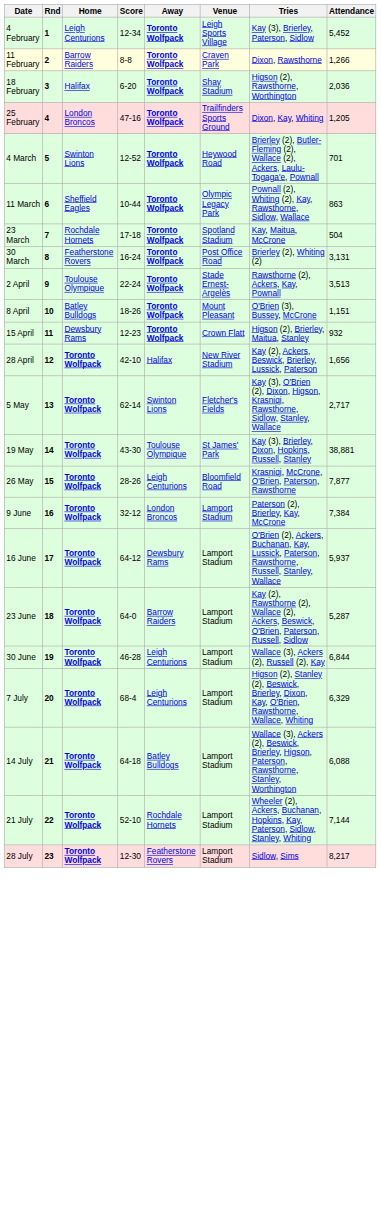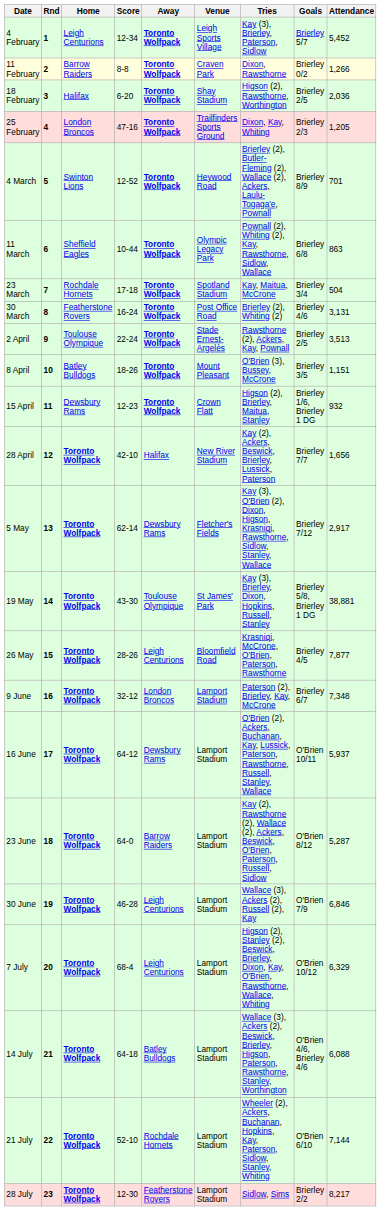 <table class="wikitable" style="font-size:85%;">
 <tr>
 <th>Date</th>
 <th>Rnd</th>
 <th>Home</th>
 <th>Score</th>
 <th>Away</th>
 <th>Venue</th>
 <th>Tries</th>
+<th>Goals</th>
 <th>Attendance</th>
 </tr>
 <tr style="background:#ddffdd;" width=20 | >
 <td>4 February</td>
 <td><strong>1</strong></td>
 <td> <a href='#'>Leigh Centurions</a></td>
 <td>12-34</td>
 <td> <strong><a href='#'>Toronto Wolfpack</a></strong></td>
 <td><a href='#'>Leigh Sports Village</a></td>
 <td><a href='#'>Kay</a> (3), <a href='#'>Brierley</a>, <a href='#'>Paterson</a>, <a href='#'>Sidlow</a></td>
+<td><a href='#'>Brierley</a> 5/7</td>
 <td>5,452</td>
 </tr>
 <tr style="background:#ffffdd"  width=20 | >
 <td>11 February</td>
 <td><strong>2</strong></td>
 <td> <a href='#'>Barrow Raiders</a></td>
 <td>8-8</td>
 <td> <strong><a href='#'>Toronto Wolfpack</a></strong></td>
 <td><a href='#'>Craven Park</a></td>
 <td><a href='#'>Dixon</a>, <a href='#'>Rawsthorne</a></td>
+<td>Brierley 0/2</td>
 <td>1,266</td>
 </tr>
 <tr style="background:#ddffdd;" width=20 | >
 <td>18 February</td>
 <td><strong>3</strong></td>
 <td> <a href='#'>Halifax</a></td>
 <td>6-20</td>
 <td> <strong><a href='#'>Toronto Wolfpack</a></strong></td>
 <td><a href='#'>Shay Stadium</a></td>
 <td><a href='#'>Higson</a> (2), <a href='#'>Rawsthorne</a>, <a href='#'>Worthington</a></td>
+<td>Brierley 2/5</td>
 <td>2,036</td>
 </tr>
 <tr style="background:#ffdddd;" width=20 | >
 <td>25 February</td>
 <td><strong>4</strong></td>
 <td> <a href='#'>London Broncos</a></td>
 <td>47-16</td>
 <td> <strong><a href='#'>Toronto Wolfpack</a></strong></td>
 <td><a href='#'>Trailfinders Sports Ground</a></td>
 <td><a href='#'>Dixon</a>, <a href='#'>Kay</a>, <a href='#'>Whiting</a></td>
+<td>Brierley 2/3</td>
 <td>1,205</td>
 </tr>
 <tr style="background:#ddffdd;" width=20 | >
 <td>4 March</td>
 <td><strong>5</strong></td>
 <td> <a href='#'>Swinton Lions</a></td>
 <td>12-52</td>
 <td> <strong><a href='#'>Toronto Wolfpack</a></strong></td>
 <td><a href='#'>Heywood Road</a></td>
 <td><a href='#'>Brierley</a> (2), <a href='#'>Butler-Fleming</a> (2), <a href='#'>Wallace</a> (2), <a href='#'>Ackers</a>, <a href='#'>Laulu-Togaga'e</a>, <a href='#'>Pownall</a></td>
+<td>Brierley 8/9</td>
 <td>701</td>
 </tr>
 <tr style="background:#ddffdd;" width=20 | >
 <td>11 March</td>
 <td><strong>6</strong></td>
 <td> <a href='#'>Sheffield Eagles</a></td>
 <td>10-44</td>
 <td> <strong><a href='#'>Toronto Wolfpack</a></strong></td>
 <td><a href='#'>Olympic Legacy Park</a></td>
 <td><a href='#'>Pownall</a> (2), <a href='#'>Whiting</a> (2), <a href='#'>Kay</a>, <a href='#'>Rawsthorne</a>, <a href='#'>Sidlow</a>, <a href='#'>Wallace</a></td>
+<td>Brierley 6/8</td>
 <td>863</td>
 </tr>
 <tr style="background:#ddffdd;" width=20 | >
 <td>23 March</td>
 <td><strong>7</strong></td>
 <td> <a href='#'>Rochdale Hornets</a></td>
 <td>17-18</td>
 <td> <strong><a href='#'>Toronto Wolfpack</a></strong></td>
 <td><a href='#'>Spotland Stadium</a></td>
 <td><a href='#'>Kay</a>, <a href='#'>Maitua</a>, <a href='#'>McCrone</a></td>
+<td>Brierley 3/4</td>
 <td>504</td>
 </tr>
 <tr style="background:#ddffdd;" width=20 | >
 <td>30 March</td>
 <td><strong>8</strong></td>
 <td> <a href='#'>Featherstone Rovers</a></td>
 <td>16-24</td>
 <td> <strong><a href='#'>Toronto Wolfpack</a></strong></td>
 <td><a href='#'>Post Office Road</a></td>
 <td><a href='#'>Brierley</a> (2), <a href='#'>Whiting</a> (2)</td>
+<td>Brierley 4/6</td>
 <td>3,131</td>
 </tr>
 <tr style="background:#ddffdd;" width=20 | >
 <td>2 April</td>
 <td><strong>9</strong></td>
 <td> <a href='#'>Toulouse Olympique</a></td>
 <td>22-24</td>
 <td> <strong><a href='#'>Toronto Wolfpack</a></strong></td>
 <td><a href='#'>Stade Ernest-Argelès</a></td>
 <td><a href='#'>Rawsthorne</a> (2), <a href='#'>Ackers</a>, <a href='#'>Kay</a>, <a href='#'>Pownall</a></td>
+<td>Brierley 2/5</td>
 <td>3,513</td>
 </tr>
 <tr style="background:#ddffdd;" width=20 | >
 <td>8 April</td>
 <td><strong>10</strong></td>
 <td> <a href='#'>Batley Bulldogs</a></td>
 <td>18-26</td>
 <td> <strong><a href='#'>Toronto Wolfpack</a></strong></td>
 <td><a href='#'>Mount Pleasant</a></td>
 <td><a href='#'>O'Brien</a> (3), <a href='#'>Bussey</a>, <a href='#'>McCrone</a></td>
+<td>Brierley 3/5</td>
 <td>1,151</td>
 </tr>
 <tr style="background:#ddffdd;" width=20 | >
 <td>15 April</td>
 <td><strong>11</strong></td>
 <td> <a href='#'>Dewsbury Rams</a></td>
 <td>12-23</td>
 <td> <strong><a href='#'>Toronto Wolfpack</a></strong></td>
 <td><a href='#'>Crown Flatt</a></td>
 <td><a href='#'>Higson</a> (2), <a href='#'>Brierley</a>, <a href='#'>Maitua</a>, <a href='#'>Stanley</a></td>
+<td>Brierley 1/6, Brierley 1 DG</td>
 <td>932</td>
 </tr>
 <tr style="background:#ddffdd;" width=20 | >
 <td>28 April</td>
 <td><strong>12</strong></td>
 <td> <strong><a href='#'>Toronto Wolfpack</a></strong></td>
 <td>42-10</td>
 <td> <a href='#'>Halifax</a></td>
 <td><a href='#'>New River Stadium</a></td>
 <td><a href='#'>Kay</a> (2), <a href='#'>Ackers</a>, <a href='#'>Beswick</a>, <a href='#'>Brierley</a>, <a href='#'>Lussick</a>, <a href='#'>Paterson</a></td>
+<td>Brierley 7/7</td>
 <td>1,656</td>
 </tr>
 <tr style="background:#ddffdd;" width=20 | >
 <td>5 May</td>
 <td><strong>13</strong></td>
 <td> <strong><a href='#'>Toronto Wolfpack</a></strong></td>
 <td>62-14</td>
-<td> <a href='#'>Swinton Lions</a></td>
+<td> <a href='#'>Dewsbury Rams</a></td>
 <td><a href='#'>Fletcher's Fields</a></td>
 <td><a href='#'>Kay</a> (3), <a href='#'>O'Brien</a> (2), <a href='#'>Dixon</a>, <a href='#'>Higson</a>, <a href='#'>Krasniqi</a>, <a href='#'>Rawsthorne</a>, <a href='#'>Sidlow</a>, <a href='#'>Stanley</a>, <a href='#'>Wallace</a></td>
-<td>2,717</td>
+<td>Brierley 7/12</td>
+<td>2,917</td>
 </tr>
 <tr style="background:#ddffdd;" width=20 | >
 <td>19 May</td>
 <td><strong>14</strong></td>
 <td> <strong><a href='#'>Toronto Wolfpack</a></strong></td>
 <td>43-30</td>
 <td> <a href='#'>Toulouse Olympique</a></td>
 <td><a href='#'>St James' Park</a></td>
 <td><a href='#'>Kay</a> (3), <a href='#'>Brierley</a>, <a href='#'>Dixon</a>, <a href='#'>Hopkins</a>, <a href='#'>Russell</a>, <a href='#'>Stanley</a></td>
+<td>Brierley 5/8, Brierley 1 DG</td>
 <td>38,881</td>
 </tr>
 <tr style="background:#ddffdd;" width=20 | >
 <td>26 May</td>
 <td><strong>15</strong></td>
 <td> <strong><a href='#'>Toronto Wolfpack</a></strong></td>
 <td>28-26</td>
 <td> <a href='#'>Leigh Centurions</a></td>
 <td><a href='#'>Bloomfield Road</a></td>
 <td><a href='#'>Krasniqi</a>, <a href='#'>McCrone</a>, <a href='#'>O'Brien</a>, <a href='#'>Paterson</a>, <a href='#'>Rawsthorne</a></td>
+<td>Brierley 4/5</td>
 <td>7,877</td>
 </tr>
 <tr style="background:#ddffdd;" width=20 | >
 <td>9 June</td>
 <td><strong>16</strong></td>
 <td> <strong><a href='#'>Toronto Wolfpack</a></strong></td>
 <td>32-12</td>
 <td> <a href='#'>London Broncos</a></td>
 <td><a href='#'>Lamport Stadium</a></td>
 <td><a href='#'>Paterson</a> (2), <a href='#'>Brierley</a>, <a href='#'>Kay</a>, <a href='#'>McCrone</a></td>
-<td>7,384</td>
+<td>Brierley 6/7</td>
+<td>7,348</td>
 </tr>
 <tr style="background:#ddffdd;" width=20 | >
 <td>16 June</td>
 <td><strong>17</strong></td>
 <td> <strong><a href='#'>Toronto Wolfpack</a></strong></td>
 <td>64-12</td>
 <td> <a href='#'>Dewsbury Rams</a></td>
 <td>Lamport Stadium</td>
 <td><a href='#'>O'Brien</a> (2), <a href='#'>Ackers</a>, <a href='#'>Buchanan</a>, <a href='#'>Kay</a>, <a href='#'>Lussick</a>, <a href='#'>Paterson</a>, <a href='#'>Rawsthorne</a>, <a href='#'>Russell</a>, <a href='#'>Stanley</a>, <a href='#'>Wallace</a></td>
+<td>O'Brien 10/11</td>
 <td>5,937</td>
 </tr>
 <tr style="background:#ddffdd;" width=20 | >
 <td>23 June</td>
 <td><strong>18</strong></td>
 <td> <strong><a href='#'>Toronto Wolfpack</a></strong></td>
 <td>64-0</td>
 <td> <a href='#'>Barrow Raiders</a></td>
 <td>Lamport Stadium</td>
 <td><a href='#'>Kay</a> (2), <a href='#'>Rawsthorne</a> (2), <a href='#'>Wallace</a> (2), <a href='#'>Ackers</a>, <a href='#'>Beswick</a>, <a href='#'>O'Brien</a>, <a href='#'>Paterson</a>, <a href='#'>Russell</a>, <a href='#'>Sidlow</a></td>
+<td>O'Brien 8/12</td>
 <td>5,287</td>
 </tr>
 <tr style="background:#ddffdd;" width=20 | >
 <td>30 June</td>
 <td><strong>19</strong></td>
 <td> <strong><a href='#'>Toronto Wolfpack</a></strong></td>
 <td>46-28</td>
 <td> <a href='#'>Leigh Centurions</a></td>
 <td>Lamport Stadium</td>
 <td><a href='#'>Wallace</a> (3), <a href='#'>Ackers</a> (2), <a href='#'>Russell</a> (2), <a href='#'>Kay</a></td>
-<td>6,844</td>
+<td>O'Brien 7/9</td>
+<td>6,846</td>
 </tr>
 <tr style="background:#ddffdd;" width=20 | >
 <td>7 July</td>
 <td><strong>20</strong></td>
 <td> <strong><a href='#'>Toronto Wolfpack</a></strong></td>
 <td>68-4</td>
 <td> <a href='#'>Leigh Centurions</a></td>
 <td>Lamport Stadium</td>
 <td><a href='#'>Higson</a> (2), <a href='#'>Stanley</a> (2), <a href='#'>Beswick</a>, <a href='#'>Brierley</a>, <a href='#'>Dixon</a>, <a href='#'>Kay</a>, <a href='#'>O'Brien</a>, <a href='#'>Rawsthorne</a>, <a href='#'>Wallace</a>, <a href='#'>Whiting</a></td>
+<td>O'Brien 10/12</td>
 <td>6,329</td>
 </tr>
 <tr style="background:#ddffdd;" width=20 | >
 <td>14 July</td>
 <td><strong>21</strong></td>
 <td> <strong><a href='#'>Toronto Wolfpack</a></strong></td>
 <td>64-18</td>
 <td> <a href='#'>Batley Bulldogs</a></td>
 <td>Lamport Stadium</td>
 <td><a href='#'>Wallace</a> (3), <a href='#'>Ackers</a> (2), <a href='#'>Beswick</a>, <a href='#'>Brierley</a>, <a href='#'>Higson</a>, <a href='#'>Paterson</a>, <a href='#'>Rawsthorne</a>, <a href='#'>Stanley</a>, <a href='#'>Worthington</a></td>
+<td>O'Brien 4/6, Brierley 4/6</td>
 <td>6,088</td>
 </tr>
 <tr - style="background:#ddffdd;" width=20 | >
 <td>21 July</td>
 <td><strong>22</strong></td>
 <td> <strong><a href='#'>Toronto Wolfpack</a></strong></td>
 <td>52-10</td>
 <td> <a href='#'>Rochdale Hornets</a></td>
 <td>Lamport Stadium</td>
 <td><a href='#'>Wheeler</a> (2), <a href='#'>Ackers</a>, <a href='#'>Buchanan</a>, <a href='#'>Hopkins</a>, <a href='#'>Kay</a>, <a href='#'>Paterson</a>, <a href='#'>Sidlow</a>, <a href='#'>Stanley</a>, <a href='#'>Whiting</a></td>
+<td>O'Brien 6/10</td>
 <td>7,144</td>
 </tr>
 <tr style="background:#ffdddd;" width=20 | >
 <td>28 July</td>
 <td><strong>23</strong></td>
 <td> <strong><a href='#'>Toronto Wolfpack</a></strong></td>
 <td>12-30</td>
 <td> <a href='#'>Featherstone Rovers</a></td>
 <td>Lamport Stadium</td>
 <td><a href='#'>Sidlow</a>, <a href='#'>Sims</a></td>
+<td>Brierley 2/2</td>
 <td>8,217</td>
 </tr>
 </table>
